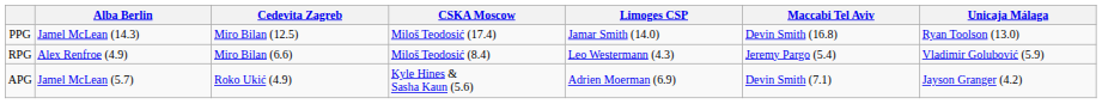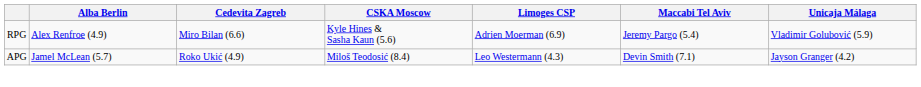 <table class="wikitable" style="text-align:center; font-size:85%">
 <tr>
 <th width=25></th>
 <th width=200> <a href='#'>Alba Berlin</a></th>
 <th width=200> <a href='#'>Cedevita Zagreb</a></th>
 <th width=200> <a href='#'>CSKA Moscow</a></th>
 <th width=200> <a href='#'>Limoges CSP</a></th>
 <th width=200> <a href='#'>Maccabi Tel Aviv</a></th>
 <th width=200> <a href='#'>Unicaja Málaga</a></th>
 </tr>
 <tr style=>
-<td>PPG</td>
-<td align=left> <a href='#'>Jamel McLean</a> (14.3)</td>
-<td align=left> <a href='#'>Miro Bilan</a> (12.5)</td>
-<td align=left> <a href='#'>Miloš Teodosić</a> (17.4)</td>
-<td align=left> <a href='#'>Jamar Smith</a> (14.0)</td>
-<td align=left> <a href='#'>Devin Smith</a> (16.8)</td>
-<td align=left> <a href='#'>Ryan Toolson</a> (13.0)</td>
-</tr>
-<tr style=>
 <td>RPG</td>
 <td align=left> <a href='#'>Alex Renfroe</a> (4.9)</td>
 <td align=left> <a href='#'>Miro Bilan</a> (6.6)</td>
-<td align=left> <a href='#'>Miloš Teodosić</a> (8.4)</td>
-<td align=left> <a href='#'>Leo Westermann</a> (4.3)</td>
+<td align=left> <a href='#'>Kyle Hines</a> & <br> <a href='#'>Sasha Kaun</a> (5.6)</td>
+<td align=left> <a href='#'>Adrien Moerman</a> (6.9)</td>
 <td align=left> <a href='#'>Jeremy Pargo</a> (5.4)</td>
 <td align=left> <a href='#'>Vladimir Golubović</a> (5.9)</td>
 </tr>
 <tr style=>
 <td>APG</td>
 <td align=left> <a href='#'>Jamel McLean</a> (5.7)</td>
 <td align=left> <a href='#'>Roko Ukić</a> (4.9)</td>
-<td align=left> <a href='#'>Kyle Hines</a> & <br> <a href='#'>Sasha Kaun</a> (5.6)</td>
-<td align=left> <a href='#'>Adrien Moerman</a> (6.9)</td>
+<td align=left> <a href='#'>Miloš Teodosić</a> (8.4)</td>
+<td align=left> <a href='#'>Leo Westermann</a> (4.3)</td>
 <td align=left> <a href='#'>Devin Smith</a> (7.1)</td>
 <td align=left> <a href='#'>Jayson Granger</a> (4.2)</td>
 </tr>
 </table>
